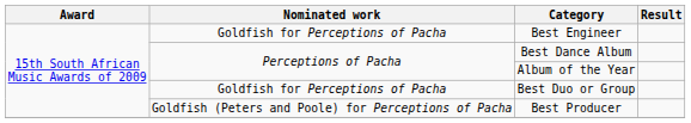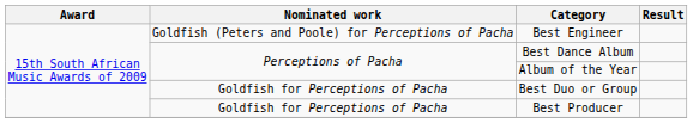 <table class="wikitable plainrowheaders" style="text-align:center;">
 <tr>
 <th>Award</th>
 <th>Nominated work</th>
 <th>Category</th>
 <th>Result</th>
 </tr>
 <tr>
 <td rowspan="5"><a href='#'>15th South African<br>Music Awards of 2009</a></td>
-<td>Goldfish for <em>Perceptions of Pacha</em></td>
+<td>Goldfish (Peters and Poole) for <em>Perceptions of Pacha</em></td>
 <td>Best Engineer</td>
 <td></td>
 </tr>
 <tr>
 <td rowspan="2"><em>Perceptions of Pacha</em></td>
 <td>Best Dance Album</td>
 <td></td>
 </tr>
 <tr>
 <td>Album of the Year</td>
 <td></td>
 </tr>
 <tr>
 <td>Goldfish for <em>Perceptions of Pacha</em></td>
 <td>Best Duo or Group</td>
 <td></td>
 </tr>
 <tr>
-<td>Goldfish (Peters and Poole) for <em>Perceptions of Pacha</em></td>
+<td>Goldfish for <em>Perceptions of Pacha</em></td>
 <td>Best Producer</td>
 <td></td>
 </tr>
 <tr>
 </tr>
 </table>
